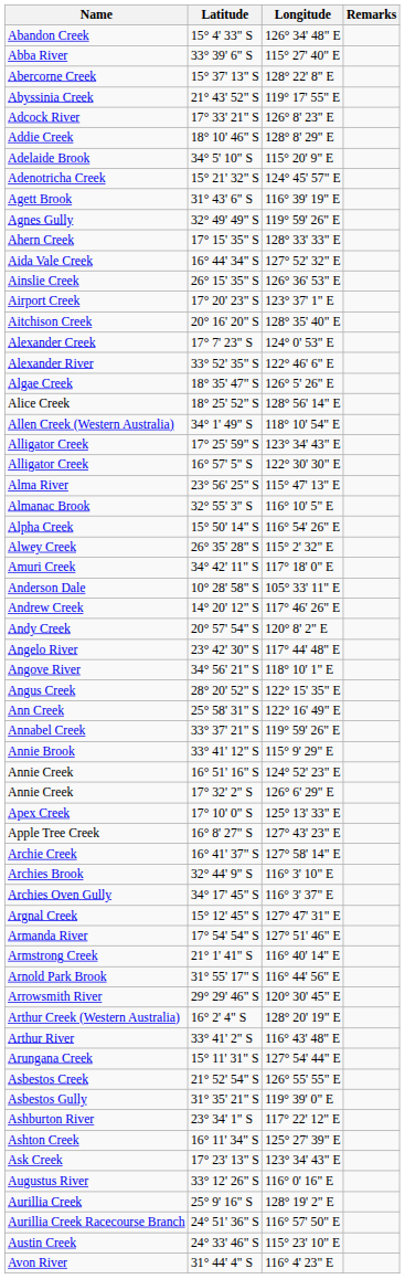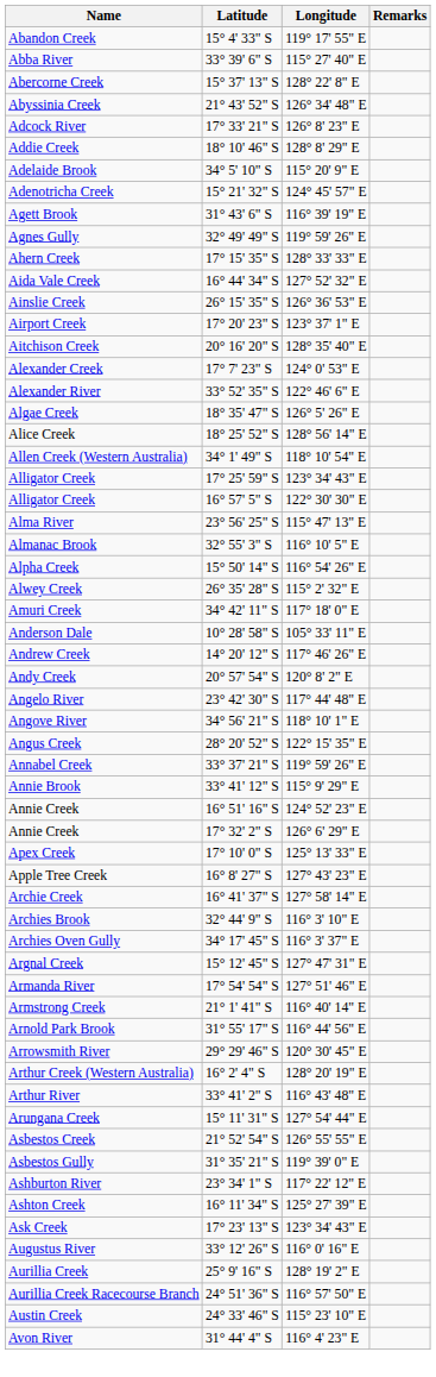 <table class="wikitable">
 <tr>
 <th>Name</th>
 <th>Latitude</th>
 <th>Longitude</th>
 <th>Remarks</th>
 </tr>
 <tr>
 <td><a href='#'>Abandon Creek</a></td>
 <td>15° 4' 33" S</td>
-<td>126° 34' 48" E</td>
+<td>119° 17' 55" E</td>
 <td></td>
 </tr>
 <tr>
 <td><a href='#'>Abba River</a></td>
 <td>33° 39' 6" S</td>
 <td>115° 27' 40" E</td>
 <td></td>
 </tr>
 <tr>
 <td><a href='#'>Abercorne Creek</a></td>
 <td>15° 37' 13" S</td>
 <td>128° 22' 8" E</td>
 <td></td>
 </tr>
 <tr>
 <td><a href='#'>Abyssinia Creek</a></td>
 <td>21° 43' 52" S</td>
-<td>119° 17' 55" E</td>
+<td>126° 34' 48" E</td>
 <td></td>
 </tr>
 <tr>
 <td><a href='#'>Adcock River</a></td>
 <td>17° 33' 21" S</td>
 <td>126° 8' 23" E</td>
 <td></td>
 </tr>
 <tr>
 <td><a href='#'>Addie Creek</a></td>
 <td>18° 10' 46" S</td>
 <td>128° 8' 29" E</td>
 <td></td>
 </tr>
 <tr>
 <td><a href='#'>Adelaide Brook</a></td>
 <td>34° 5' 10" S</td>
 <td>115° 20' 9" E</td>
 <td></td>
 </tr>
 <tr>
 <td><a href='#'>Adenotricha Creek</a></td>
 <td>15° 21' 32" S</td>
 <td>124° 45' 57" E</td>
 <td></td>
 </tr>
 <tr>
 <td><a href='#'>Agett Brook</a></td>
 <td>31° 43' 6" S</td>
 <td>116° 39' 19" E</td>
 <td></td>
 </tr>
 <tr>
 <td><a href='#'>Agnes Gully</a></td>
 <td>32° 49' 49" S</td>
 <td>119° 59' 26" E</td>
 <td></td>
 </tr>
 <tr>
 <td><a href='#'>Ahern Creek</a></td>
 <td>17° 15' 35" S</td>
 <td>128° 33' 33" E</td>
 <td></td>
 </tr>
 <tr>
 <td><a href='#'>Aida Vale Creek</a></td>
 <td>16° 44' 34" S</td>
 <td>127° 52' 32" E</td>
 <td></td>
 </tr>
 <tr>
 <td><a href='#'>Ainslie Creek</a></td>
 <td>26° 15' 35" S</td>
 <td>126° 36' 53" E</td>
 <td></td>
 </tr>
 <tr>
 <td><a href='#'>Airport Creek</a></td>
 <td>17° 20' 23" S</td>
 <td>123° 37' 1" E</td>
 <td></td>
 </tr>
 <tr>
 <td><a href='#'>Aitchison Creek</a></td>
 <td>20° 16' 20" S</td>
 <td>128° 35' 40" E</td>
 <td></td>
 </tr>
 <tr>
 <td><a href='#'>Alexander Creek</a></td>
 <td>17° 7' 23" S</td>
 <td>124° 0' 53" E</td>
 <td></td>
 </tr>
 <tr>
 <td><a href='#'>Alexander River</a></td>
 <td>33° 52' 35" S</td>
 <td>122° 46' 6" E</td>
 <td></td>
 </tr>
 <tr>
 <td><a href='#'>Algae Creek</a></td>
 <td>18° 35' 47" S</td>
 <td>126° 5' 26" E</td>
 <td></td>
 </tr>
 <tr>
 <td>Alice Creek</td>
 <td>18° 25' 52" S</td>
 <td>128° 56' 14" E</td>
 <td></td>
 </tr>
 <tr>
 <td><a href='#'>Allen Creek (Western Australia)</a></td>
 <td>34° 1' 49" S</td>
 <td>118° 10' 54" E</td>
 <td></td>
 </tr>
 <tr>
 <td><a href='#'>Alligator Creek</a></td>
 <td>17° 25' 59" S</td>
 <td>123° 34' 43" E</td>
 <td></td>
 </tr>
 <tr>
 <td><a href='#'>Alligator Creek</a></td>
 <td>16° 57' 5" S</td>
 <td>122° 30' 30" E</td>
 <td></td>
 </tr>
 <tr>
 <td><a href='#'>Alma River</a></td>
 <td>23° 56' 25" S</td>
 <td>115° 47' 13" E</td>
 <td></td>
 </tr>
 <tr>
 <td><a href='#'>Almanac Brook</a></td>
 <td>32° 55' 3" S</td>
 <td>116° 10' 5" E</td>
 <td></td>
 </tr>
 <tr>
 <td><a href='#'>Alpha Creek</a></td>
 <td>15° 50' 14" S</td>
 <td>116° 54' 26" E</td>
 <td></td>
 </tr>
 <tr>
 <td><a href='#'>Alwey Creek</a></td>
 <td>26° 35' 28" S</td>
 <td>115° 2' 32" E</td>
 <td></td>
 </tr>
 <tr>
 <td><a href='#'>Amuri Creek</a></td>
 <td>34° 42' 11" S</td>
 <td>117° 18' 0" E</td>
 <td></td>
 </tr>
 <tr>
 <td><a href='#'>Anderson Dale</a></td>
 <td>10° 28' 58" S</td>
 <td>105° 33' 11" E</td>
 <td></td>
 </tr>
 <tr>
 <td><a href='#'>Andrew Creek</a></td>
 <td>14° 20' 12" S</td>
 <td>117° 46' 26" E</td>
 <td></td>
 </tr>
 <tr>
 <td><a href='#'>Andy Creek</a></td>
 <td>20° 57' 54" S</td>
 <td>120° 8' 2" E</td>
 <td></td>
 </tr>
 <tr>
 <td><a href='#'>Angelo River</a></td>
 <td>23° 42' 30" S</td>
 <td>117° 44' 48" E</td>
 <td></td>
 </tr>
 <tr>
 <td><a href='#'>Angove River</a></td>
 <td>34° 56' 21" S</td>
 <td>118° 10' 1" E</td>
 <td></td>
 </tr>
 <tr>
 <td><a href='#'>Angus Creek</a></td>
 <td>28° 20' 52" S</td>
 <td>122° 15' 35" E</td>
 <td></td>
 </tr>
 <tr>
-<td><a href='#'>Ann Creek</a></td>
-<td>25° 58' 31" S</td>
-<td>122° 16' 49" E</td>
-<td></td>
-</tr>
-<tr>
 <td><a href='#'>Annabel Creek</a></td>
 <td>33° 37' 21" S</td>
 <td>119° 59' 26" E</td>
 <td></td>
 </tr>
 <tr>
 <td><a href='#'>Annie Brook</a></td>
 <td>33° 41' 12" S</td>
 <td>115° 9' 29" E</td>
 <td></td>
 </tr>
 <tr>
 <td>Annie Creek</td>
 <td>16° 51' 16" S</td>
 <td>124° 52' 23" E</td>
 <td></td>
 </tr>
 <tr>
 <td>Annie Creek</td>
 <td>17° 32' 2" S</td>
 <td>126° 6' 29" E</td>
 <td></td>
 </tr>
 <tr>
 <td><a href='#'>Apex Creek</a></td>
 <td>17° 10' 0" S</td>
 <td>125° 13' 33" E</td>
 <td></td>
 </tr>
 <tr>
 <td>Apple Tree Creek</td>
 <td>16° 8' 27" S</td>
 <td>127° 43' 23" E</td>
 <td></td>
 </tr>
 <tr>
 <td><a href='#'>Archie Creek</a></td>
 <td>16° 41' 37" S</td>
 <td>127° 58' 14" E</td>
 <td></td>
 </tr>
 <tr>
 <td><a href='#'>Archies Brook</a></td>
 <td>32° 44' 9" S</td>
 <td>116° 3' 10" E</td>
 <td></td>
 </tr>
 <tr>
 <td><a href='#'>Archies Oven Gully</a></td>
 <td>34° 17' 45" S</td>
 <td>116° 3' 37" E</td>
 <td></td>
 </tr>
 <tr>
 <td><a href='#'>Argnal Creek</a></td>
 <td>15° 12' 45" S</td>
 <td>127° 47' 31" E</td>
 <td></td>
 </tr>
 <tr>
 <td><a href='#'>Armanda River</a></td>
 <td>17° 54' 54" S</td>
 <td>127° 51' 46" E</td>
 <td></td>
 </tr>
 <tr>
 <td><a href='#'>Armstrong Creek</a></td>
 <td>21° 1' 41" S</td>
 <td>116° 40' 14" E</td>
 <td></td>
 </tr>
 <tr>
 <td><a href='#'>Arnold Park Brook</a></td>
 <td>31° 55' 17" S</td>
 <td>116° 44' 56" E</td>
 <td></td>
 </tr>
 <tr>
 <td><a href='#'>Arrowsmith River</a></td>
 <td>29° 29' 46" S</td>
 <td>120° 30' 45" E</td>
 <td></td>
 </tr>
 <tr>
 <td><a href='#'>Arthur Creek (Western Australia)</a></td>
 <td>16° 2' 4" S</td>
 <td>128° 20' 19" E</td>
 <td></td>
 </tr>
 <tr>
 <td><a href='#'>Arthur River</a></td>
 <td>33° 41' 2" S</td>
 <td>116° 43' 48" E</td>
 <td></td>
 </tr>
 <tr>
 <td><a href='#'>Arungana Creek</a></td>
 <td>15° 11' 31" S</td>
 <td>127° 54' 44" E</td>
 <td></td>
 </tr>
 <tr>
 <td><a href='#'>Asbestos Creek</a></td>
 <td>21° 52' 54" S</td>
 <td>126° 55' 55" E</td>
 <td></td>
 </tr>
 <tr>
 <td><a href='#'>Asbestos Gully</a></td>
 <td>31° 35' 21" S</td>
 <td>119° 39' 0" E</td>
 <td></td>
 </tr>
 <tr>
 <td><a href='#'>Ashburton River</a></td>
 <td>23° 34' 1" S</td>
 <td>117° 22' 12" E</td>
 <td></td>
 </tr>
 <tr>
 <td><a href='#'>Ashton Creek</a></td>
 <td>16° 11' 34" S</td>
 <td>125° 27' 39" E</td>
 <td></td>
 </tr>
 <tr>
 <td><a href='#'>Ask Creek</a></td>
 <td>17° 23' 13" S</td>
 <td>123° 34' 43" E</td>
 <td></td>
 </tr>
 <tr>
 <td><a href='#'>Augustus River</a></td>
 <td>33° 12' 26" S</td>
 <td>116° 0' 16" E</td>
 <td></td>
 </tr>
 <tr>
 <td><a href='#'>Aurillia Creek</a></td>
 <td>25° 9' 16" S</td>
 <td>128° 19' 2" E</td>
 <td></td>
 </tr>
 <tr>
 <td><a href='#'>Aurillia Creek Racecourse Branch</a></td>
 <td>24° 51' 36" S</td>
 <td>116° 57' 50" E</td>
 <td></td>
 </tr>
 <tr>
 <td><a href='#'>Austin Creek</a></td>
 <td>24° 33' 46" S</td>
 <td>115° 23' 10" E</td>
 <td></td>
 </tr>
 <tr>
 <td><a href='#'>Avon River</a></td>
 <td>31° 44' 4" S</td>
 <td>116° 4' 23" E</td>
 <td></td>
 </tr>
 </table>
